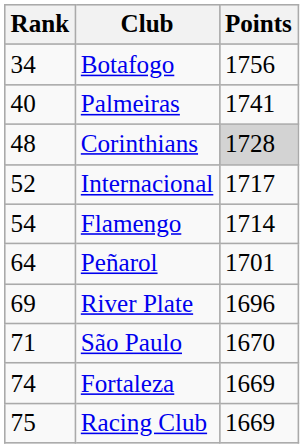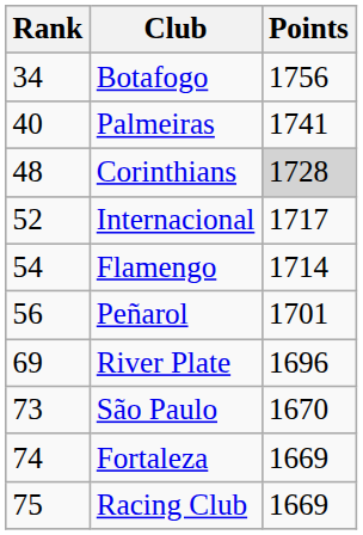 <table class="wikitable" style="text-align: left;">
 <tr>
 <th>Rank</th>
 <th>Club</th>
 <th>Points</th>
 </tr>
 <tr>
 <td>34</td>
 <td> <a href='#'>Botafogo</a></td>
 <td>1756</td>
 </tr>
 <tr>
 <td>40</td>
 <td> <a href='#'>Palmeiras</a></td>
 <td>1741</td>
 </tr>
 <tr>
 <td>48</td>
 <td> <a href='#'>Corinthians</a></td>
 <td style="background: lightgrey;">1728</td>
 </tr>
 <tr>
 <td>52</td>
 <td> <a href='#'>Internacional</a></td>
 <td>1717</td>
 </tr>
 <tr>
 <td>54</td>
 <td> <a href='#'>Flamengo</a></td>
 <td>1714</td>
 </tr>
 <tr>
-<td>64</td>
+<td>56</td>
 <td> <a href='#'>Peñarol</a></td>
 <td>1701</td>
 </tr>
 <tr>
 <td>69</td>
 <td> <a href='#'>River Plate</a></td>
 <td>1696</td>
 </tr>
 <tr>
-<td>71</td>
+<td>73</td>
 <td> <a href='#'>São Paulo</a></td>
 <td>1670</td>
 </tr>
 <tr>
 <td>74</td>
 <td> <a href='#'>Fortaleza</a></td>
 <td>1669</td>
 </tr>
 <tr>
 <td>75</td>
 <td> <a href='#'>Racing Club</a></td>
 <td>1669</td>
 </tr>
 </table>
